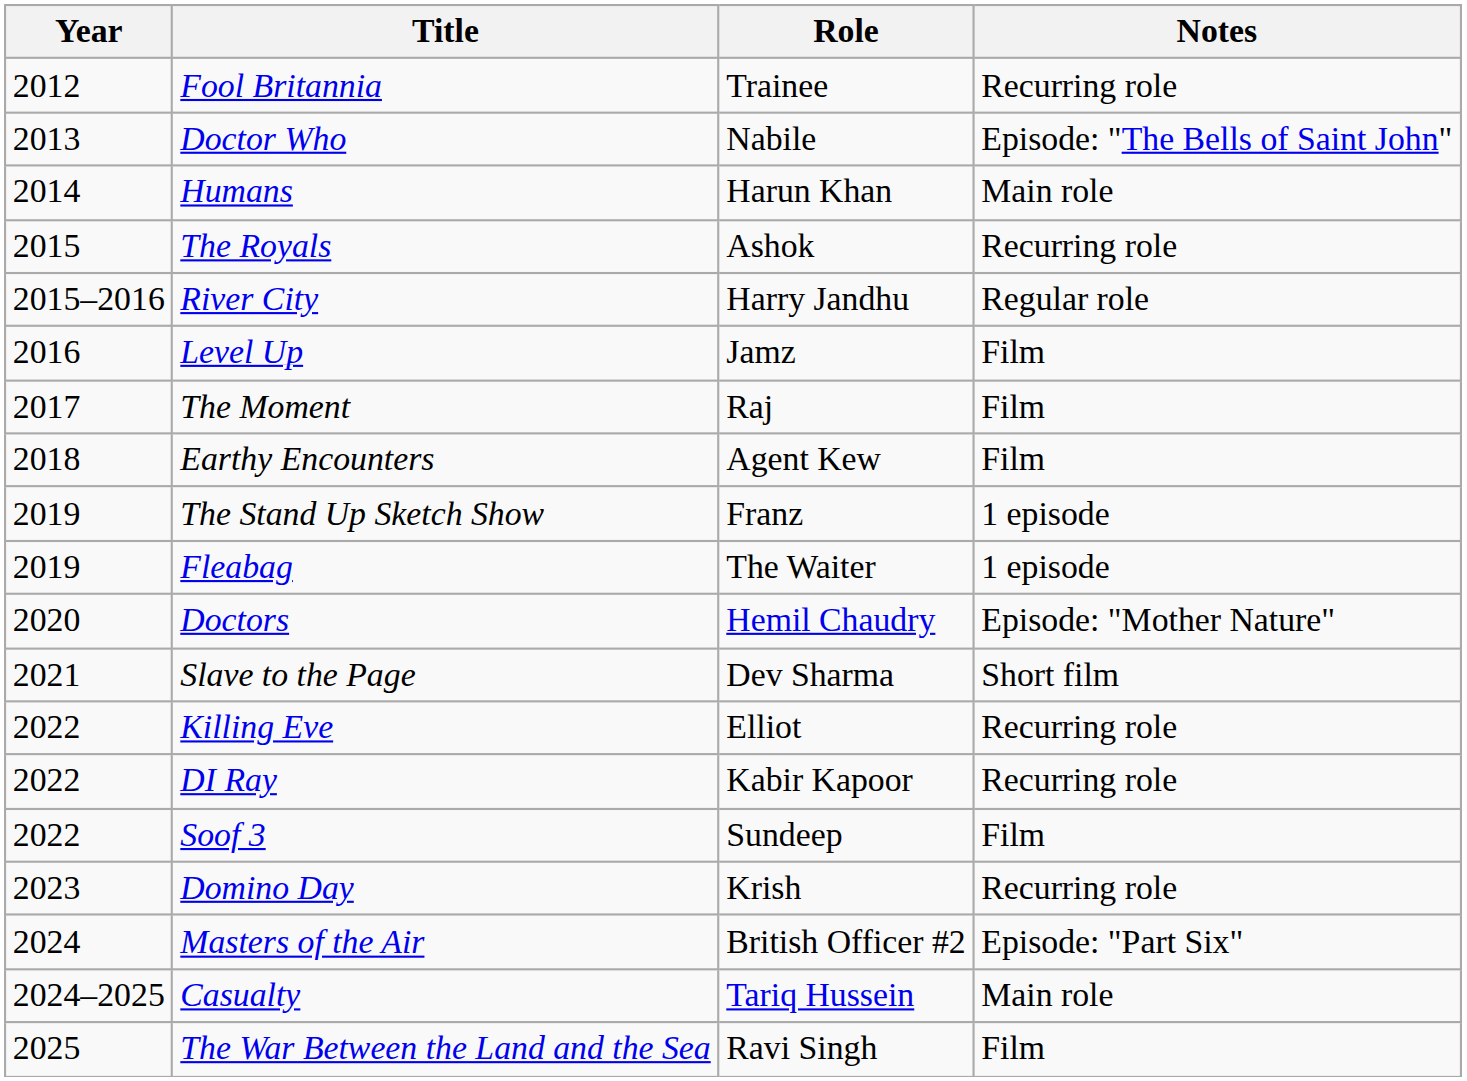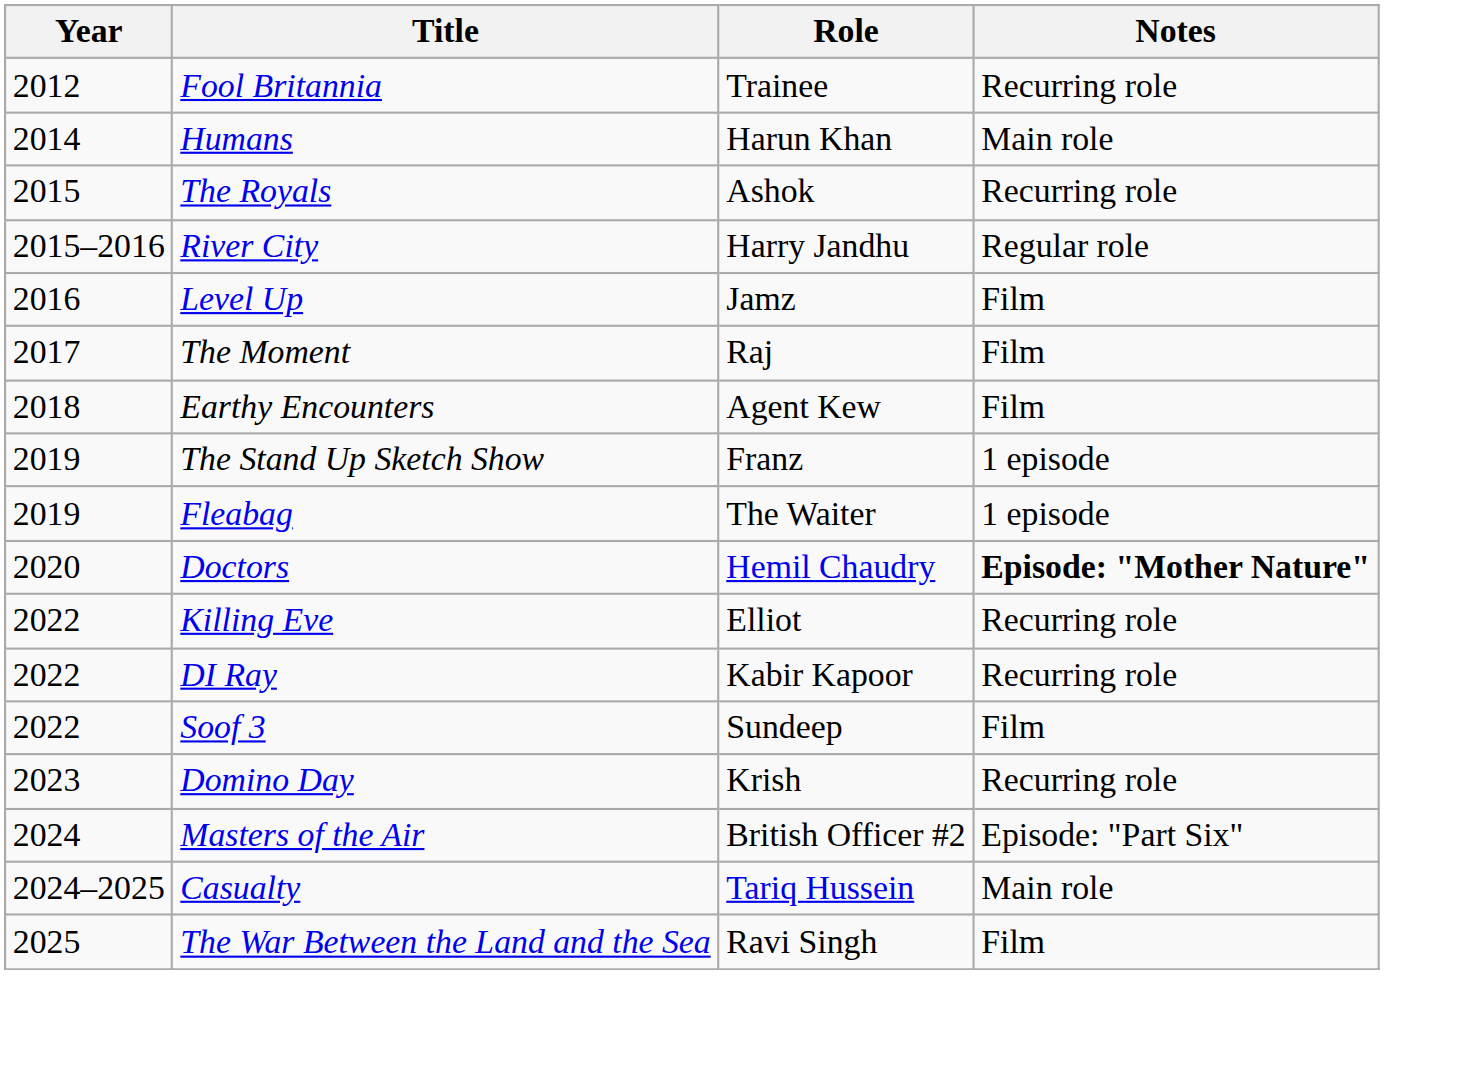 <table class="wikitable">
 <tr>
 <th>Year</th>
 <th>Title</th>
 <th>Role</th>
 <th>Notes</th>
 </tr>
 <tr>
 <td>2012</td>
 <td><em><a href='#'>Fool Britannia</a></em></td>
 <td>Trainee</td>
 <td>Recurring role</td>
-</tr>
-<tr>
-<td>2013</td>
-<td><em><a href='#'>Doctor Who</a></em></td>
-<td>Nabile</td>
-<td>Episode: "<a href='#'>The Bells of Saint John</a>"</td>
 </tr>
 <tr>
 <td>2014</td>
 <td><em><a href='#'>Humans</a></em></td>
 <td>Harun Khan</td>
 <td>Main role</td>
 </tr>
 <tr>
 <td>2015</td>
 <td><em><a href='#'>The Royals</a></em></td>
 <td>Ashok</td>
 <td>Recurring role</td>
 </tr>
 <tr>
 <td>2015–2016</td>
 <td><em><a href='#'>River City</a></em></td>
 <td>Harry Jandhu</td>
 <td>Regular role</td>
 </tr>
 <tr>
 <td>2016</td>
 <td><em><a href='#'>Level Up</a></em></td>
 <td>Jamz</td>
 <td>Film</td>
 </tr>
 <tr>
 <td>2017</td>
 <td><em>The Moment</em></td>
 <td>Raj</td>
 <td>Film</td>
 </tr>
 <tr>
 <td>2018</td>
 <td><em>Earthy Encounters</em></td>
 <td>Agent Kew</td>
 <td>Film</td>
 </tr>
 <tr>
 <td>2019</td>
 <td><em>The Stand Up Sketch Show</em></td>
 <td>Franz</td>
 <td>1 episode</td>
 </tr>
 <tr>
 <td>2019</td>
 <td><em><a href='#'>Fleabag</a></em></td>
 <td>The Waiter</td>
 <td>1 episode</td>
 </tr>
 <tr>
 <td>2020</td>
 <td><em><a href='#'>Doctors</a></em></td>
 <td><a href='#'>Hemil Chaudry</a></td>
-<td>Episode: "Mother Nature"</td>
-</tr>
-<tr>
-<td>2021</td>
-<td><em>Slave to the Page</em></td>
-<td>Dev Sharma</td>
-<td>Short film</td>
+<td><strong>Episode: "Mother Nature"</strong></td>
 </tr>
 <tr>
 <td>2022</td>
 <td><em><a href='#'>Killing Eve</a></em></td>
 <td>Elliot</td>
 <td>Recurring role</td>
 </tr>
 <tr>
 <td>2022</td>
 <td><em><a href='#'>DI Ray</a></em></td>
 <td>Kabir Kapoor</td>
 <td>Recurring role</td>
 </tr>
 <tr>
 <td>2022</td>
 <td><em><a href='#'>Soof 3</a></em></td>
 <td>Sundeep</td>
 <td>Film</td>
 </tr>
 <tr>
 <td>2023</td>
 <td><em><a href='#'>Domino Day</a></em></td>
 <td>Krish</td>
 <td>Recurring role</td>
 </tr>
 <tr>
 <td>2024</td>
 <td><em><a href='#'>Masters of the Air</a></em></td>
 <td>British Officer #2</td>
 <td>Episode: "Part Six"</td>
 </tr>
 <tr>
 <td>2024–2025</td>
 <td><em><a href='#'>Casualty</a></em></td>
 <td><a href='#'>Tariq Hussein</a></td>
 <td>Main role</td>
 </tr>
 <tr>
 <td>2025</td>
 <td><em><a href='#'>The War Between the Land and the Sea</a></em></td>
 <td>Ravi Singh</td>
 <td>Film</td>
 </tr>
 </table>
